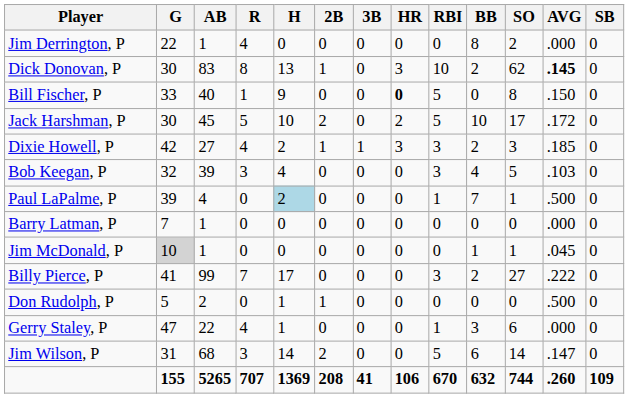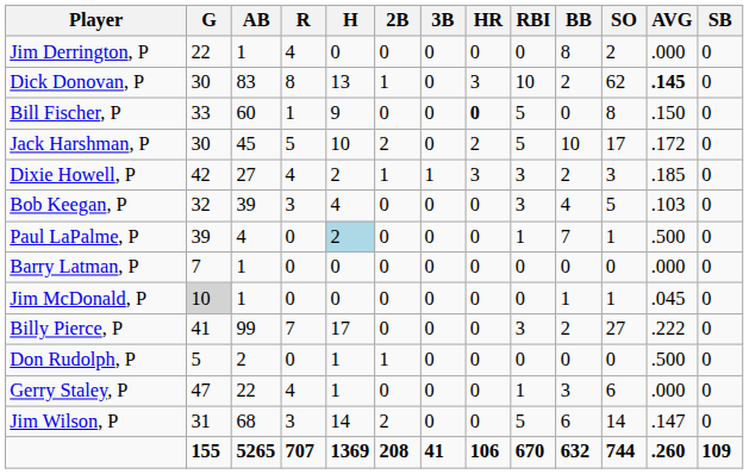 <table class="wikitable sortable">
 <tr>
 <th width="24%">Player</th>
 <th width="6%">G</th>
 <th width="6%">AB</th>
 <th width="6%">R</th>
 <th width="6%">H</th>
 <th width="6%">2B</th>
 <th width="6%">3B</th>
 <th width="6%">HR</th>
 <th width="6%">RBI</th>
 <th width="6%">BB</th>
 <th width="6%">SO</th>
 <th width="6%">AVG</th>
 <th width="6%">SB</th>
 </tr>
 <tr>
 <td><a href='#'>Jim Derrington</a>, P</td>
 <td>22</td>
 <td>1</td>
 <td>4</td>
 <td>0</td>
 <td>0</td>
 <td>0</td>
 <td>0</td>
 <td>0</td>
 <td>8</td>
 <td>2</td>
 <td>.000</td>
 <td>0</td>
 </tr>
 <tr>
 <td><a href='#'>Dick Donovan</a>, P</td>
 <td>30</td>
 <td>83</td>
 <td>8</td>
 <td>13</td>
 <td>1</td>
 <td>0</td>
 <td>3</td>
 <td>10</td>
 <td>2</td>
 <td>62</td>
 <td><strong>.145</strong></td>
 <td>0</td>
 </tr>
 <tr>
 <td><a href='#'>Bill Fischer</a>, P</td>
 <td>33</td>
-<td>40</td>
+<td>60</td>
 <td>1</td>
 <td>9</td>
 <td>0</td>
 <td>0</td>
 <td><strong>0</strong></td>
 <td>5</td>
 <td>0</td>
 <td>8</td>
 <td>.150</td>
 <td>0</td>
 </tr>
 <tr>
 <td><a href='#'>Jack Harshman</a>, P</td>
 <td>30</td>
 <td>45</td>
 <td>5</td>
 <td>10</td>
 <td>2</td>
 <td>0</td>
 <td>2</td>
 <td>5</td>
 <td>10</td>
 <td>17</td>
 <td>.172</td>
 <td>0</td>
 </tr>
 <tr>
 <td><a href='#'>Dixie Howell</a>, P</td>
 <td>42</td>
 <td>27</td>
 <td>4</td>
 <td>2</td>
 <td>1</td>
 <td>1</td>
 <td>3</td>
 <td>3</td>
 <td>2</td>
 <td>3</td>
 <td>.185</td>
 <td>0</td>
 </tr>
 <tr>
 <td><a href='#'>Bob Keegan</a>, P</td>
 <td>32</td>
 <td>39</td>
 <td>3</td>
 <td>4</td>
 <td>0</td>
 <td>0</td>
 <td>0</td>
 <td>3</td>
 <td>4</td>
 <td>5</td>
 <td>.103</td>
 <td>0</td>
 </tr>
 <tr>
 <td><a href='#'>Paul LaPalme</a>, P</td>
 <td>39</td>
 <td>4</td>
 <td>0</td>
 <td style="background: lightblue;">2</td>
 <td>0</td>
 <td>0</td>
 <td>0</td>
 <td>1</td>
 <td>7</td>
 <td>1</td>
 <td>.500</td>
 <td>0</td>
 </tr>
 <tr>
 <td><a href='#'>Barry Latman</a>, P</td>
 <td>7</td>
 <td>1</td>
 <td>0</td>
 <td>0</td>
 <td>0</td>
 <td>0</td>
 <td>0</td>
 <td>0</td>
 <td>0</td>
 <td>0</td>
 <td>.000</td>
 <td>0</td>
 </tr>
 <tr>
 <td><a href='#'>Jim McDonald</a>, P</td>
 <td style="background: lightgrey;">10</td>
 <td>1</td>
 <td>0</td>
 <td>0</td>
 <td>0</td>
 <td>0</td>
 <td>0</td>
 <td>0</td>
 <td>1</td>
 <td>1</td>
 <td>.045</td>
 <td>0</td>
 </tr>
 <tr>
 <td><a href='#'>Billy Pierce</a>, P</td>
 <td>41</td>
 <td>99</td>
 <td>7</td>
 <td>17</td>
 <td>0</td>
 <td>0</td>
 <td>0</td>
 <td>3</td>
 <td>2</td>
 <td>27</td>
 <td>.222</td>
 <td>0</td>
 </tr>
 <tr>
 <td><a href='#'>Don Rudolph</a>, P</td>
 <td>5</td>
 <td>2</td>
 <td>0</td>
 <td>1</td>
 <td>1</td>
 <td>0</td>
 <td>0</td>
 <td>0</td>
 <td>0</td>
 <td>0</td>
 <td>.500</td>
 <td>0</td>
 </tr>
 <tr>
 <td><a href='#'>Gerry Staley</a>, P</td>
 <td>47</td>
 <td>22</td>
 <td>4</td>
 <td>1</td>
 <td>0</td>
 <td>0</td>
 <td>0</td>
 <td>1</td>
 <td>3</td>
 <td>6</td>
 <td>.000</td>
 <td>0</td>
 </tr>
 <tr>
 <td><a href='#'>Jim Wilson</a>, P</td>
 <td>31</td>
 <td>68</td>
 <td>3</td>
 <td>14</td>
 <td>2</td>
 <td>0</td>
 <td>0</td>
 <td>5</td>
 <td>6</td>
 <td>14</td>
 <td>.147</td>
 <td>0</td>
 </tr>
 <tr class="sortbottom">
 <td></td>
 <td><strong>155</strong></td>
 <td><strong>5265</strong></td>
 <td><strong>707</strong></td>
 <td><strong>1369</strong></td>
 <td><strong>208</strong></td>
 <td><strong>41</strong></td>
 <td><strong>106</strong></td>
 <td><strong>670</strong></td>
 <td><strong>632</strong></td>
 <td><strong>744</strong></td>
 <td><strong>.260</strong></td>
 <td><strong>109</strong></td>
 </tr>
 </table>
